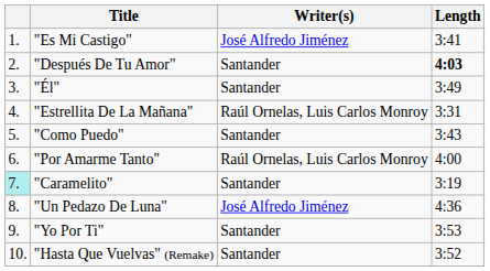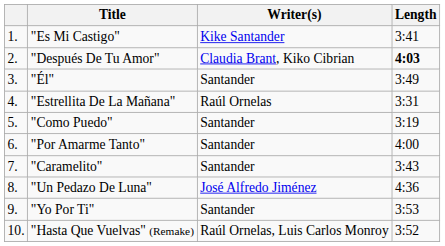 <table class="wikitable">
 <tr>
 <th></th>
 <th>Title</th>
 <th>Writer(s)</th>
 <th>Length</th>
 </tr>
 <tr>
 <td>1.</td>
 <td>"Es Mi Castigo"</td>
-<td><a href='#'>José Alfredo Jiménez</a></td>
+<td><a href='#'>Kike Santander</a></td>
 <td>3:41</td>
 </tr>
 <tr>
 <td>2.</td>
 <td>"Después De Tu Amor"</td>
-<td>Santander</td>
+<td><a href='#'>Claudia Brant</a>, Kiko Cibrian</td>
 <td><strong>4:03</strong></td>
 </tr>
 <tr>
 <td>3.</td>
 <td>"Él"</td>
 <td>Santander</td>
 <td>3:49</td>
 </tr>
 <tr>
 <td>4.</td>
 <td>"Estrellita De La Mañana"</td>
-<td>Raúl Ornelas, Luis Carlos Monroy</td>
+<td>Raúl Ornelas</td>
 <td>3:31</td>
 </tr>
 <tr>
 <td>5.</td>
 <td>"Como Puedo"</td>
 <td>Santander</td>
-<td>3:43</td>
+<td>3:19</td>
 </tr>
 <tr>
 <td>6.</td>
 <td>"Por Amarme Tanto"</td>
-<td>Raúl Ornelas, Luis Carlos Monroy</td>
+<td>Santander</td>
 <td>4:00</td>
 </tr>
 <tr>
-<td style="background: paleturquoise;">7.</td>
+<td>7.</td>
 <td>"Caramelito"</td>
 <td>Santander</td>
-<td>3:19</td>
+<td>3:43</td>
 </tr>
 <tr>
 <td>8.</td>
 <td>"Un Pedazo De Luna"</td>
 <td><a href='#'>José Alfredo Jiménez</a></td>
 <td>4:36</td>
 </tr>
 <tr>
 <td>9.</td>
 <td>"Yo Por Ti"</td>
 <td>Santander</td>
 <td>3:53</td>
 </tr>
 <tr>
 <td>10.</td>
 <td>"Hasta Que Vuelvas" <small>(Remake)</small></td>
-<td>Santander</td>
+<td>Raúl Ornelas, Luis Carlos Monroy</td>
 <td>3:52</td>
 </tr>
 </table>
